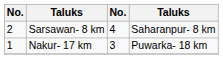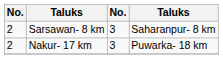 <table class="wikitable" style="font-size:90%">
 <tr style="text-align:center;">
 <th>No.</th>
 <th>Taluks</th>
 <th>No.</th>
 <th>Taluks</th>
 </tr>
 <tr>
 <td>2</td>
 <td>Sarsawan- 8 km</td>
-<td>4</td>
+<td>3</td>
 <td>Saharanpur- 8 km</td>
 </tr>
 <tr>
-<td>1</td>
+<td>2</td>
 <td>Nakur- 17 km</td>
 <td>3</td>
 <td>Puwarka- 18 km</td>
 </tr>
 <tr>
 </tr>
 </table>
